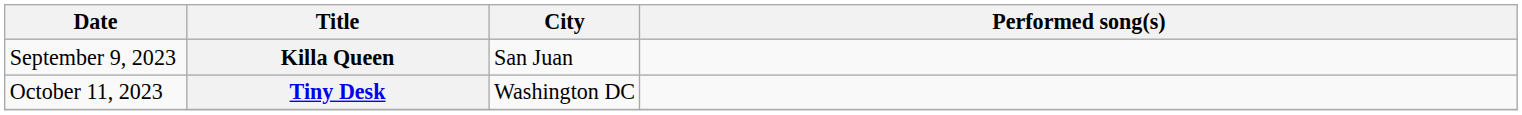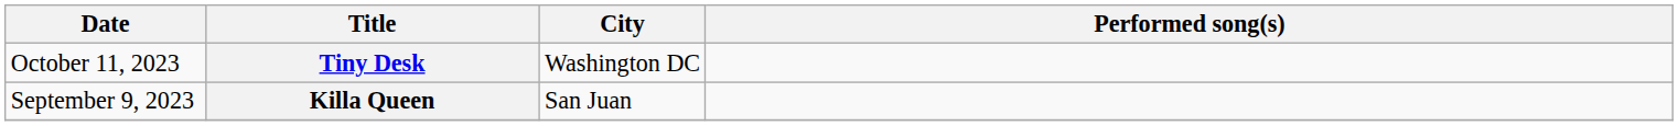 <table class="wikitable sortable plainrowheaders">
 <tr>
 <th style="width:12%;">Date</th>
 <th style="width:20%;">Title</th>
 <th style="width:10%;">City</th>
 <th class="unsortable">Performed song(s)</th>
 </tr>
 <tr>
+<td>October 11, 2023</td>
+<th scope="row"><a href='#'>Tiny Desk</a></th>
+<td>Washington DC</td>
+<td></td>
+</tr>
+<tr>
 <td>September 9, 2023</td>
 <th scope="row">Killa Queen</th>
 <td>San Juan</td>
 <td></td>
 </tr>
 <tr>
-<td>October 11, 2023</td>
-<th scope="row"><a href='#'>Tiny Desk</a></th>
-<td>Washington DC</td>
-<td></td>
-</tr>
-<tr>
 </tr>
 </table>
